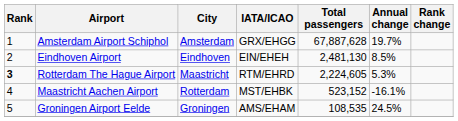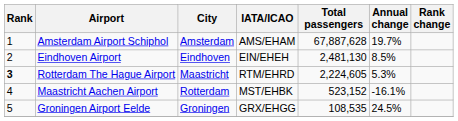 <table class="wikitable">
 <tr>
 <th>Rank</th>
 <th>Airport</th>
 <th>City</th>
 <th>IATA/ICAO</th>
 <th style="width:100px">Total<br>passengers</th>
 <th>Annual<br>change</th>
 <th>Rank<br>change</th>
 </tr>
 <tr>
 <td>1</td>
 <td><a href='#'>Amsterdam Airport Schiphol</a></td>
 <td><a href='#'>Amsterdam</a></td>
-<td>GRX/EHGG</td>
+<td>AMS/EHAM</td>
 <td align="right">67,887,628</td>
 <td> 19.7%</td>
 <td></td>
 </tr>
 <tr>
 <td>2</td>
 <td><a href='#'>Eindhoven Airport</a></td>
 <td><a href='#'>Eindhoven</a></td>
 <td>EIN/EHEH</td>
 <td align="right">2,481,130</td>
 <td> 8.5%</td>
 <td></td>
 </tr>
 <tr>
 <td><strong>3</strong></td>
 <td><a href='#'>Rotterdam The Hague Airport</a></td>
 <td><a href='#'>Maastricht</a></td>
 <td>RTM/EHRD</td>
 <td align="right">2,224,605</td>
 <td> 5.3%</td>
 <td></td>
 </tr>
 <tr>
 <td>4</td>
 <td><a href='#'>Maastricht Aachen Airport</a></td>
 <td><a href='#'>Rotterdam</a></td>
 <td>MST/EHBK</td>
 <td align="right">523,152</td>
 <td> -16.1%</td>
 <td></td>
 </tr>
 <tr>
 <td>5</td>
 <td><a href='#'>Groningen Airport Eelde</a></td>
 <td><a href='#'>Groningen</a></td>
-<td>AMS/EHAM</td>
+<td>GRX/EHGG</td>
 <td align="right">108,535</td>
 <td> 24.5%</td>
 <td></td>
 </tr>
 <tr>
 </tr>
 </table>
